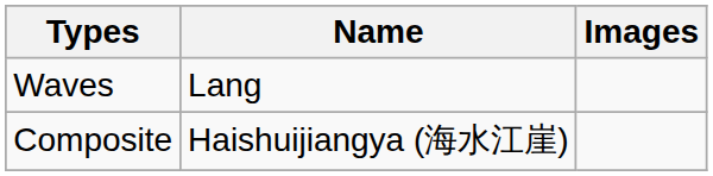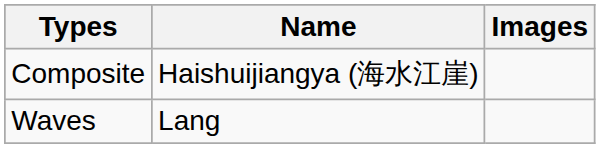 <table class="wikitable sortable mw-collapsible">
 <tr>
 <th>Types</th>
 <th>Name</th>
 <th>Images</th>
 </tr>
 <tr>
+<td>Composite</td>
+<td>Haishuijiangya (海水江崖)</td>
+<td></td>
+</tr>
+<tr>
 <td>Waves</td>
 <td>Lang</td>
 <td></td>
 </tr>
-<tr>
-<td>Composite</td>
-<td>Haishuijiangya (海水江崖)</td>
-<td></td>
-</tr>
 </table>
